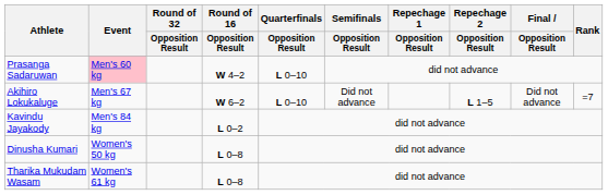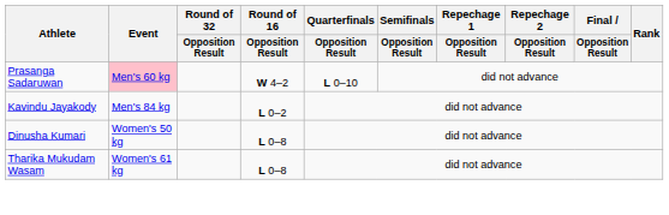 <table class="wikitable" style="font-size:90%;">
 <tr>
 <th rowspan=2>Athlete</th>
 <th rowspan=2>Event</th>
 <th>Round of 32</th>
 <th>Round of 16</th>
 <th>Quarterfinals</th>
 <th>Semifinals</th>
 <th>Repechage 1</th>
 <th>Repechage 2</th>
 <th>Final / </th>
 <th rowspan=2>Rank</th>
 </tr>
 <tr style="font-size:90%">
 <th>Opposition<br>Result</th>
 <th>Opposition<br>Result</th>
 <th>Opposition<br>Result</th>
 <th>Opposition<br>Result</th>
 <th>Opposition<br>Result</th>
 <th>Opposition<br>Result</th>
 <th>Opposition<br>Result</th>
 </tr>
 <tr align=center>
 <td align=left><a href='#'>Prasanga Sadaruwan</a></td>
 <td align=left style="background: pink;"><a href='#'>Men's 60 kg</a></td>
 <td></td>
 <td><br><strong>W</strong> 4–2</td>
 <td><br><strong>L</strong> 0–10</td>
 <td colspan=5>did not advance</td>
 </tr>
 <tr align=center>
-<td align=left><a href='#'>Akihiro Lokukaluge</a></td>
-<td align=left><a href='#'>Men's 67 kg</a></td>
-<td></td>
-<td><br><strong>W</strong> 6–2</td>
-<td><br><strong>L</strong> 0–10</td>
-<td>Did not advance</td>
-<td></td>
-<td><br><strong>L</strong> 1–5</td>
-<td>Did not advance</td>
-<td>=7</td>
-</tr>
-<tr align=center>
 <td align=left><a href='#'>Kavindu Jayakody</a></td>
 <td align=left><a href='#'>Men's 84 kg</a></td>
 <td></td>
 <td><br><strong>L</strong> 0–2</td>
 <td colspan=6>did not advance</td>
 </tr>
 <tr align=center>
 <td align=left><a href='#'>Dinusha Kumari</a></td>
 <td align=left><a href='#'>Women's 50 kg</a></td>
 <td></td>
 <td><br><strong>L</strong> 0–8</td>
 <td colspan=6>did not advance</td>
 </tr>
 <tr align=center>
 <td align=left><a href='#'>Tharika Mukudam Wasam</a></td>
 <td align=left><a href='#'>Women's 61 kg</a></td>
 <td></td>
 <td><br><strong>L</strong> 0–8</td>
 <td colspan=6>did not advance</td>
 </tr>
 </table>
